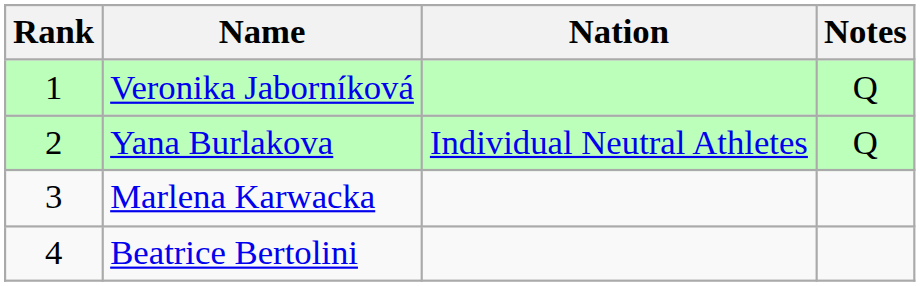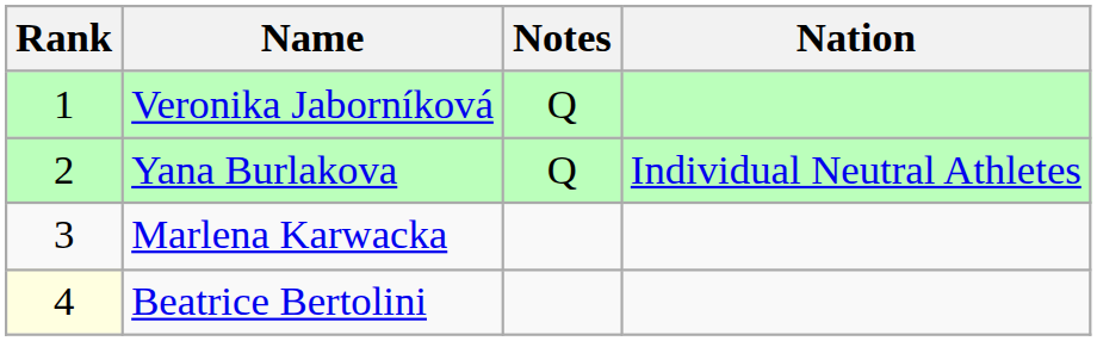 <table class="wikitable sortable" style="text-align:center">
 <tr>
 <th>Rank</th>
 <th>Name</th>
+<th>Notes</th>
 <th>Nation</th>
-<th>Notes</th>
 </tr>
 <tr bgcolor=bbffbb>
 <td>1</td>
 <td align=left><a href='#'>Veronika Jaborníková</a></td>
+<td>Q</td>
 <td align=left></td>
-<td>Q</td>
 </tr>
 <tr bgcolor=bbffbb>
 <td>2</td>
 <td align=left><a href='#'>Yana Burlakova</a></td>
+<td>Q</td>
 <td align=left><a href='#'>Individual Neutral Athletes</a></td>
-<td>Q</td>
 </tr>
 <tr>
 <td>3</td>
 <td align=left><a href='#'>Marlena Karwacka</a></td>
+<td></td>
 <td align=left></td>
-<td></td>
 </tr>
 <tr>
-<td>4</td>
+<td style="background: lightyellow;">4</td>
 <td align=left><a href='#'>Beatrice Bertolini</a></td>
+<td></td>
 <td align=left></td>
-<td></td>
 </tr>
 </table>
